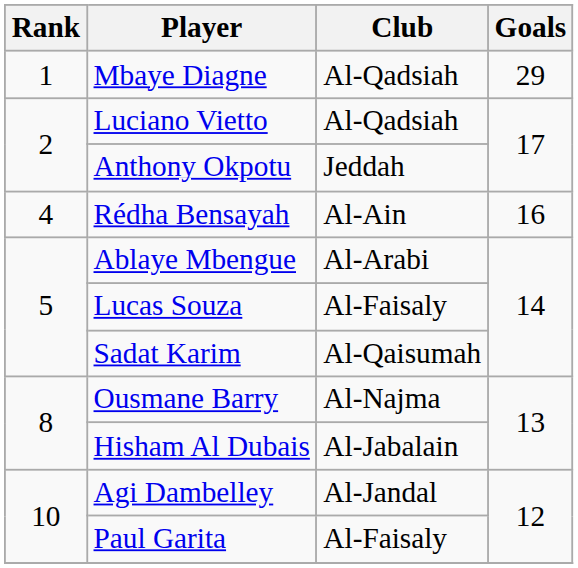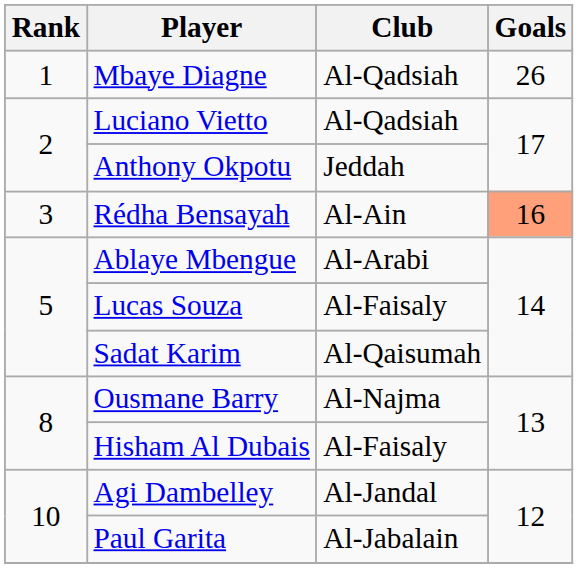 <table class="wikitable" style="text-align:center">
 <tr>
 <th>Rank</th>
 <th>Player</th>
 <th>Club</th>
 <th>Goals</th>
 </tr>
 <tr>
 <td>1</td>
 <td align="left"> <a href='#'>Mbaye Diagne</a></td>
 <td align="left">Al-Qadsiah</td>
-<td>29</td>
+<td>26</td>
 </tr>
 <tr>
 <td rowspan=2>2</td>
 <td align="left"> <a href='#'>Luciano Vietto</a></td>
 <td align="left">Al-Qadsiah</td>
 <td rowspan=2>17</td>
 </tr>
 <tr>
 <td align="left"> <a href='#'>Anthony Okpotu</a></td>
 <td align="left">Jeddah</td>
 </tr>
 <tr>
-<td>4</td>
+<td>3</td>
 <td align="left"> <a href='#'>Rédha Bensayah</a></td>
 <td align="left">Al-Ain</td>
-<td>16</td>
+<td style="background: lightsalmon;">16</td>
 </tr>
 <tr>
 <td rowspan=3>5</td>
 <td align="left"> <a href='#'>Ablaye Mbengue</a></td>
 <td align="left">Al-Arabi</td>
 <td rowspan=3>14</td>
 </tr>
 <tr>
 <td align="left"> <a href='#'>Lucas Souza</a></td>
 <td align="left">Al-Faisaly</td>
 </tr>
 <tr>
 <td align="left"> <a href='#'>Sadat Karim</a></td>
 <td align="left">Al-Qaisumah</td>
 </tr>
 <tr>
 <td rowspan=2>8</td>
 <td align="left"> <a href='#'>Ousmane Barry</a></td>
 <td align="left">Al-Najma</td>
 <td rowspan=2>13</td>
 </tr>
 <tr>
 <td align="left"> <a href='#'>Hisham Al Dubais</a></td>
-<td align="left">Al-Jabalain</td>
+<td align="left">Al-Faisaly</td>
 </tr>
 <tr>
 <td rowspan=2>10</td>
 <td align="left"> <a href='#'>Agi Dambelley</a></td>
 <td align="left">Al-Jandal</td>
 <td rowspan=2>12</td>
 </tr>
 <tr>
 <td align="left"> <a href='#'>Paul Garita</a></td>
-<td align="left">Al-Faisaly</td>
+<td align="left">Al-Jabalain</td>
 </tr>
 <tr>
 </tr>
 <tr>
 </tr>
 </table>
